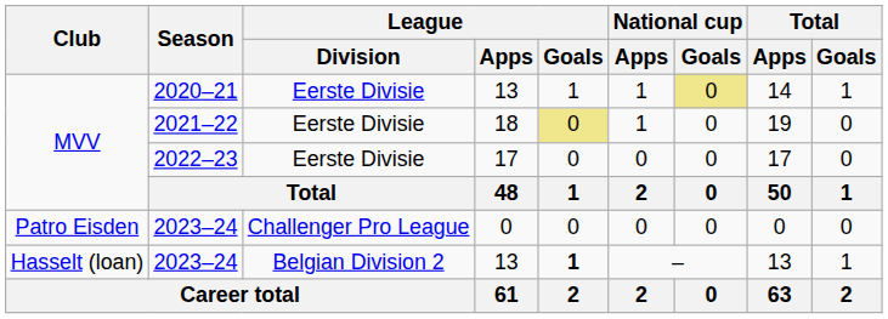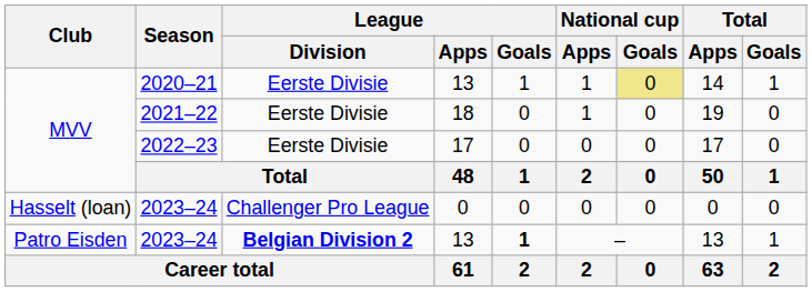 <table class="wikitable" style="text-align:center">
 <tr>
 <th rowspan="2">Club</th>
 <th rowspan="2">Season</th>
 <th colspan="3">League</th>
 <th colspan="2">National cup</th>
 <th colspan="2">Total</th>
 </tr>
 <tr>
 <th>Division</th>
 <th>Apps</th>
 <th>Goals</th>
 <th>Apps</th>
 <th>Goals</th>
 <th>Apps</th>
 <th>Goals</th>
 </tr>
 <tr>
 <td rowspan="4"><a href='#'>MVV</a></td>
 <td><a href='#'>2020–21</a></td>
 <td><a href='#'>Eerste Divisie</a></td>
 <td>13</td>
 <td>1</td>
 <td>1</td>
 <td style="background: khaki;">0</td>
 <td>14</td>
 <td>1</td>
 </tr>
 <tr>
 <td><a href='#'>2021–22</a></td>
 <td>Eerste Divisie</td>
 <td>18</td>
-<td style="background: khaki;">0</td>
+<td>0</td>
 <td>1</td>
 <td>0</td>
 <td>19</td>
 <td>0</td>
 </tr>
 <tr>
 <td><a href='#'>2022–23</a></td>
 <td>Eerste Divisie</td>
 <td>17</td>
 <td>0</td>
 <td>0</td>
 <td>0</td>
 <td>17</td>
 <td>0</td>
 </tr>
 <tr>
 <th colspan="2">Total</th>
 <th>48</th>
 <th>1</th>
 <th>2</th>
 <th>0</th>
 <th>50</th>
 <th>1</th>
 </tr>
 <tr>
-<td><a href='#'>Patro Eisden</a></td>
+<td><a href='#'>Hasselt</a> (loan)</td>
 <td><a href='#'>2023–24</a></td>
 <td><a href='#'>Challenger Pro League</a></td>
 <td>0</td>
 <td>0</td>
 <td>0</td>
 <td>0</td>
 <td>0</td>
 <td>0</td>
 </tr>
 <tr>
-<td><a href='#'>Hasselt</a> (loan)</td>
+<td><a href='#'>Patro Eisden</a></td>
 <td><a href='#'>2023–24</a></td>
-<td><a href='#'>Belgian Division 2</a></td>
+<td><strong><a href='#'>Belgian Division 2</a></strong></td>
 <td>13</td>
 <td><strong>1</strong></td>
 <td colspan="2">–</td>
 <td>13</td>
 <td>1</td>
 </tr>
 <tr>
 <th colspan="3">Career total</th>
 <th>61</th>
 <th>2</th>
 <th>2</th>
 <th>0</th>
 <th>63</th>
 <th>2</th>
 </tr>
 </table>
